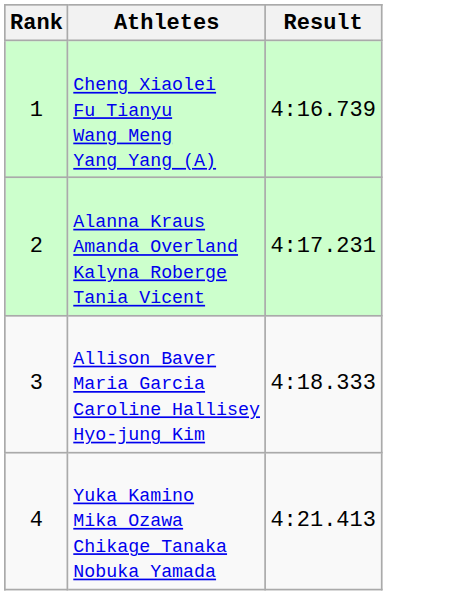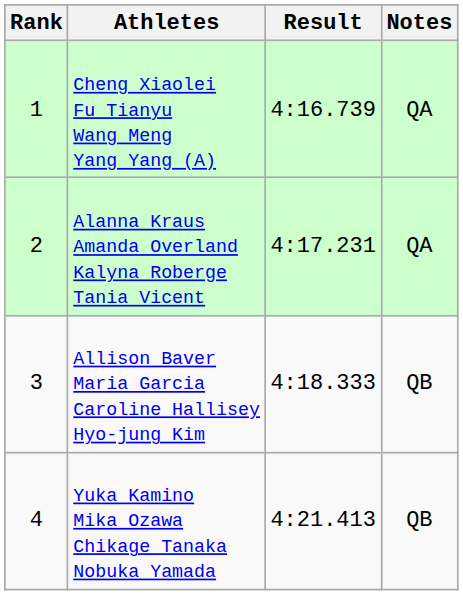 <table class="wikitable" style="text-align:center">
 <tr>
 <th>Rank</th>
 <th>Athletes</th>
 <th>Result</th>
+<th>Notes</th>
 </tr>
 <tr bgcolor=ccffcc>
 <td>1</td>
 <td align=left> <br> <small> <a href='#'>Cheng Xiaolei</a> <br> <a href='#'>Fu Tianyu</a> <br> <a href='#'>Wang Meng</a> <br> <a href='#'>Yang Yang (A)</a> </small></td>
 <td>4:16.739</td>
+<td>QA</td>
 </tr>
 <tr bgcolor=ccffcc>
 <td>2</td>
 <td align=left> <br> <small> <a href='#'>Alanna Kraus</a> <br> <a href='#'>Amanda Overland</a> <br> <a href='#'>Kalyna Roberge</a> <br> <a href='#'>Tania Vicent</a> </small></td>
 <td>4:17.231</td>
+<td>QA</td>
 </tr>
 <tr>
 <td>3</td>
 <td align=left> <br> <small> <a href='#'>Allison Baver</a> <br> <a href='#'>Maria Garcia</a> <br> <a href='#'>Caroline Hallisey</a> <br> <a href='#'>Hyo-jung Kim</a> </small></td>
 <td>4:18.333</td>
+<td>QB</td>
 </tr>
 <tr>
 <td>4</td>
 <td align=left> <br> <small> <a href='#'>Yuka Kamino</a> <br> <a href='#'>Mika Ozawa</a> <br> <a href='#'>Chikage Tanaka</a> <br> <a href='#'>Nobuka Yamada</a> </small></td>
 <td>4:21.413</td>
+<td>QB</td>
 </tr>
 </table>
